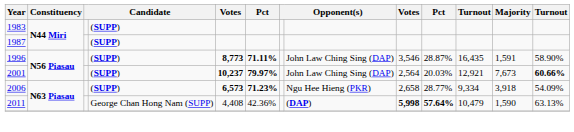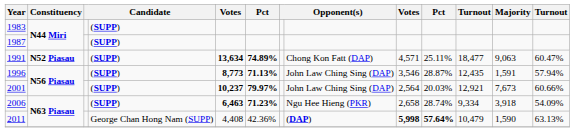 <table class="wikitable" style="margin:0.5em ; font-size:95%">
 <tr>
 <th>Year</th>
 <th>Constituency</th>
 <th colspan=2>Candidate</th>
 <th>Votes</th>
 <th>Pct</th>
 <th colspan=2>Opponent(s)</th>
 <th>Votes</th>
 <th>Pct</th>
 <th>Turnout</th>
 <th>Majority</th>
 <th>Turnout</th>
 </tr>
 <tr>
 <td><a href='#'>1983</a></td>
 <td rowspan=2><strong>N44 <a href='#'>Miri</a></strong></td>
 <td></td>
 <td> (<a href='#'><strong>SUPP</strong></a>)</td>
 <td align=right></td>
 <td></td>
 <td></td>
 <td></td>
 <td></td>
 <td></td>
 <td></td>
 <td></td>
 <td></td>
 </tr>
 <tr>
 <td><a href='#'>1987</a></td>
 <td></td>
 <td> (<a href='#'><strong>SUPP</strong></a>)</td>
 <td align=right></td>
 <td></td>
 <td></td>
 <td></td>
 <td></td>
 <td></td>
 <td></td>
 <td></td>
 <td></td>
 </tr>
 <tr>
+<td><a href='#'>1991</a></td>
+<td><strong>N52 <a href='#'>Piasau</a></strong></td>
+<td></td>
+<td> (<a href='#'><strong>SUPP</strong></a>)</td>
+<td align=right><strong>13,634</strong></td>
+<td><strong>74.89%</strong></td>
+<td></td>
+<td>Chong Kon Fatt (<a href='#'>DAP</a>)</td>
+<td align=right>4,571</td>
+<td>25.11%</td>
+<td>18,477</td>
+<td>9,063</td>
+<td>60.47%</td>
+</tr>
+<tr>
 <td><a href='#'>1996</a></td>
 <td rowspan=2><strong>N56 <a href='#'>Piasau</a></strong></td>
 <td></td>
 <td> (<a href='#'><strong>SUPP</strong></a>)</td>
 <td align=right><strong>8,773</strong></td>
-<td><strong>71.11%</strong></td>
+<td><strong>71.13%</strong></td>
 <td></td>
 <td>John Law Ching Sing (<a href='#'>DAP</a>)</td>
 <td align=right>3,546</td>
 <td>28.87%</td>
-<td>16,435</td>
+<td>12,435</td>
 <td>1,591</td>
-<td>58.90%</td>
+<td>57.94%</td>
 </tr>
 <tr>
 <td><a href='#'>2001</a></td>
 <td></td>
 <td> (<a href='#'><strong>SUPP</strong></a>)</td>
 <td align=right><strong>10,237</strong></td>
 <td><strong>79.97%</strong></td>
 <td></td>
 <td>John Law Ching Sing (<a href='#'>DAP</a>)</td>
 <td align=right>2,564</td>
 <td>20.03%</td>
 <td>12,921</td>
 <td>7,673</td>
-<td><strong>60.66%</strong></td>
+<td>60.66%</td>
 </tr>
 <tr>
 <td><a href='#'>2006</a></td>
 <td rowspan=2><strong>N63 <a href='#'>Piasau</a></strong></td>
 <td></td>
 <td> (<a href='#'><strong>SUPP</strong></a>)</td>
-<td align=right><strong>6,573</strong></td>
+<td align=right><strong>6,463</strong></td>
 <td><strong>71.23%</strong></td>
 <td></td>
 <td>Ngu Hee Hieng (<a href='#'>PKR</a>)</td>
 <td align=right>2,658</td>
-<td>28.77%</td>
+<td>28.74%</td>
 <td>9,334</td>
 <td>3,918</td>
 <td>54.09%</td>
 </tr>
 <tr>
 <td><a href='#'>2011</a></td>
 <td></td>
 <td>George Chan Hong Nam (<a href='#'>SUPP</a>)</td>
 <td align=right>4,408</td>
 <td>42.36%</td>
 <td></td>
 <td> (<a href='#'><strong>DAP</strong></a>)</td>
 <td align=right><strong>5,998</strong></td>
 <td><strong>57.64%</strong></td>
 <td>10,479</td>
 <td>1,590</td>
 <td>63.13%</td>
 </tr>
 <tr>
 </tr>
 </table>
